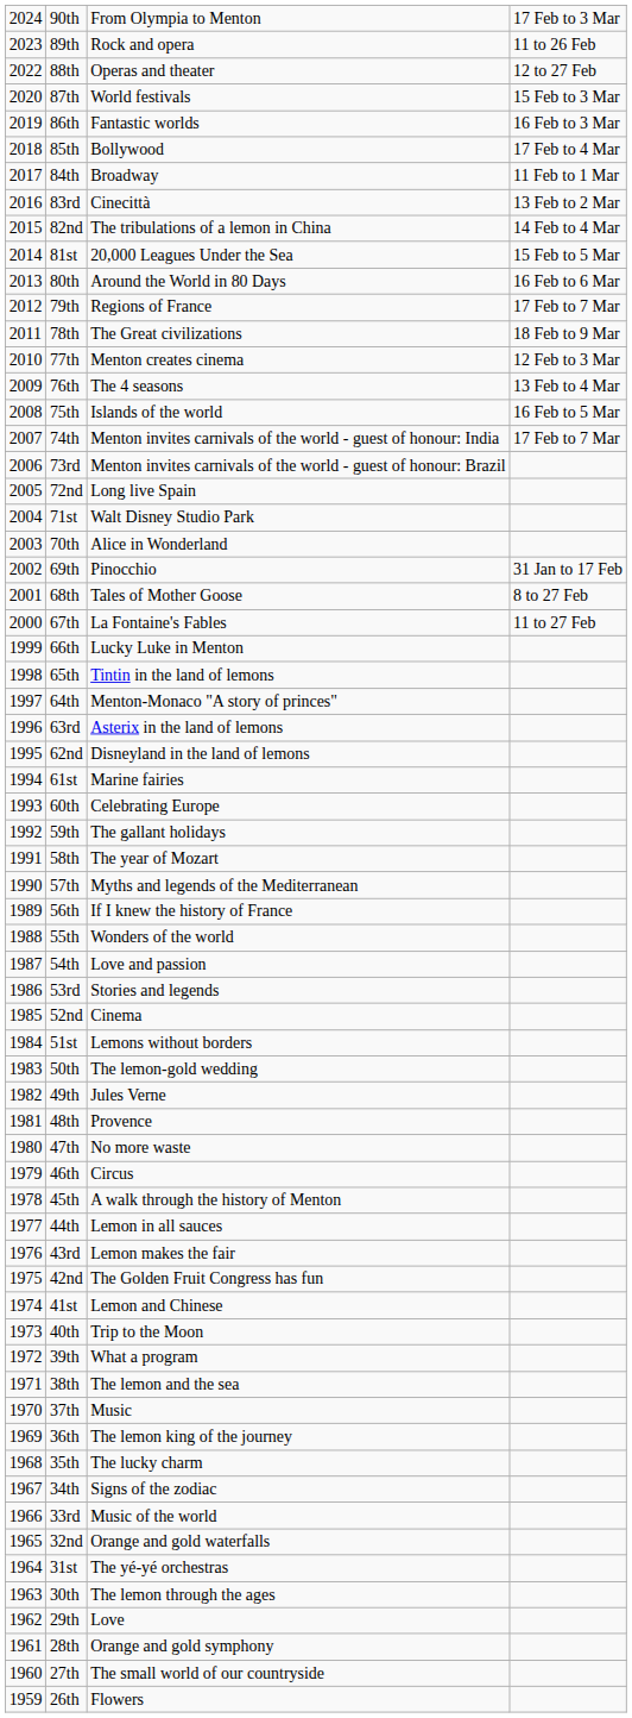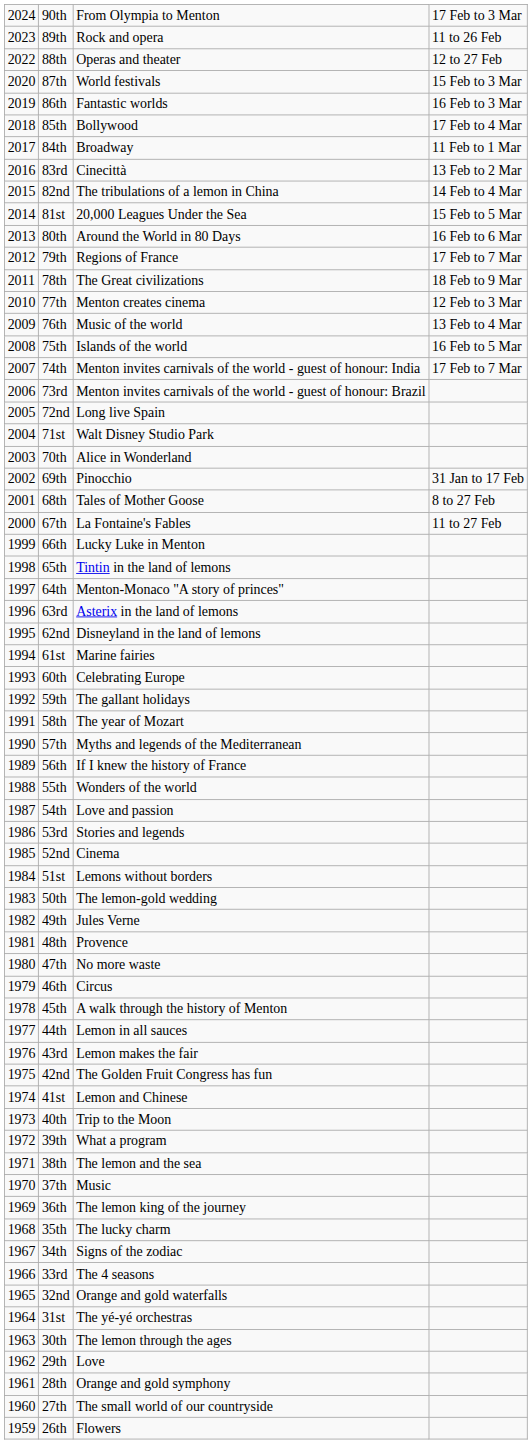 <table class="wikitable" !Year !Edition !Theme !Dates>
 <tr>
 <td>2024</td>
 <td>90th</td>
 <td>From Olympia to Menton</td>
 <td>17 Feb to 3 Mar</td>
 </tr>
 <tr>
 <td>2023</td>
 <td>89th</td>
 <td>Rock and opera</td>
 <td>11 to 26 Feb</td>
 </tr>
 <tr>
 <td>2022</td>
 <td>88th</td>
 <td>Operas and theater</td>
 <td>12 to 27 Feb</td>
 </tr>
 <tr>
 <td>2020</td>
 <td>87th</td>
 <td>World festivals</td>
 <td>15 Feb to 3 Mar</td>
 </tr>
 <tr>
 <td>2019</td>
 <td>86th</td>
 <td>Fantastic worlds</td>
 <td>16 Feb to 3 Mar</td>
 </tr>
 <tr>
 <td>2018</td>
 <td>85th</td>
 <td>Bollywood</td>
 <td>17 Feb to 4 Mar</td>
 </tr>
 <tr>
 <td>2017</td>
 <td>84th</td>
 <td>Broadway</td>
 <td>11 Feb to 1 Mar</td>
 </tr>
 <tr>
 <td>2016</td>
 <td>83rd</td>
 <td>Cinecittà</td>
 <td>13 Feb to 2 Mar</td>
 </tr>
 <tr>
 <td>2015</td>
 <td>82nd</td>
 <td>The tribulations of a lemon in China</td>
 <td>14 Feb to 4 Mar</td>
 </tr>
 <tr>
 <td>2014</td>
 <td>81st</td>
 <td>20,000 Leagues Under the Sea</td>
 <td>15 Feb to 5 Mar</td>
 </tr>
 <tr>
 <td>2013</td>
 <td>80th</td>
 <td>Around the World in 80 Days</td>
 <td>16 Feb to 6 Mar</td>
 </tr>
 <tr>
 <td>2012</td>
 <td>79th</td>
 <td>Regions of France</td>
 <td>17 Feb to 7 Mar</td>
 </tr>
 <tr>
 <td>2011</td>
 <td>78th</td>
 <td>The Great civilizations</td>
 <td>18 Feb to 9 Mar</td>
 </tr>
 <tr>
 <td>2010</td>
 <td>77th</td>
 <td>Menton creates cinema</td>
 <td>12 Feb to 3 Mar</td>
 </tr>
 <tr>
 <td>2009</td>
 <td>76th</td>
-<td>The 4 seasons</td>
+<td>Music of the world</td>
 <td>13 Feb to 4 Mar</td>
 </tr>
 <tr>
 <td>2008</td>
 <td>75th</td>
 <td>Islands of the world</td>
 <td>16 Feb to 5 Mar</td>
 </tr>
 <tr>
 <td>2007</td>
 <td>74th</td>
 <td>Menton invites carnivals of the world - guest of honour: India</td>
 <td>17 Feb to 7 Mar</td>
 </tr>
 <tr>
 <td>2006</td>
 <td>73rd</td>
 <td>Menton invites carnivals of the world - guest of honour: Brazil</td>
 <td></td>
 </tr>
 <tr>
 <td>2005</td>
 <td>72nd</td>
 <td>Long live Spain</td>
 <td></td>
 </tr>
 <tr>
 <td>2004</td>
 <td>71st</td>
 <td>Walt Disney Studio Park</td>
 <td></td>
 </tr>
 <tr>
 <td>2003</td>
 <td>70th</td>
 <td>Alice in Wonderland</td>
 <td></td>
 </tr>
 <tr>
 <td>2002</td>
 <td>69th</td>
 <td>Pinocchio</td>
 <td>31 Jan to 17 Feb</td>
 </tr>
 <tr>
 <td>2001</td>
 <td>68th</td>
 <td>Tales of Mother Goose</td>
 <td>8 to 27 Feb</td>
 </tr>
 <tr>
 <td>2000</td>
 <td>67th</td>
 <td>La Fontaine's Fables</td>
 <td>11 to 27 Feb</td>
 </tr>
 <tr>
 <td>1999</td>
 <td>66th</td>
 <td>Lucky Luke in Menton</td>
 <td></td>
 </tr>
 <tr>
 <td>1998</td>
 <td>65th</td>
 <td><a href='#'>Tintin</a> in the land of lemons</td>
 <td></td>
 </tr>
 <tr>
 <td>1997</td>
 <td>64th</td>
 <td>Menton-Monaco "A story of princes"</td>
 <td></td>
 </tr>
 <tr>
 <td>1996</td>
 <td>63rd</td>
 <td><a href='#'>Asterix</a> in the land of lemons</td>
 <td></td>
 </tr>
 <tr>
 <td>1995</td>
 <td>62nd</td>
 <td>Disneyland in the land of lemons</td>
 <td></td>
 </tr>
 <tr>
 <td>1994</td>
 <td>61st</td>
 <td>Marine fairies</td>
 <td></td>
 </tr>
 <tr>
 <td>1993</td>
 <td>60th</td>
 <td>Celebrating Europe</td>
 <td></td>
 </tr>
 <tr>
 <td>1992</td>
 <td>59th</td>
 <td>The gallant holidays</td>
 <td></td>
 </tr>
 <tr>
 <td>1991</td>
 <td>58th</td>
 <td>The year of Mozart</td>
 <td></td>
 </tr>
 <tr>
 <td>1990</td>
 <td>57th</td>
 <td>Myths and legends of the Mediterranean</td>
 <td></td>
 </tr>
 <tr>
 <td>1989</td>
 <td>56th</td>
 <td>If I knew the history of France</td>
 <td></td>
 </tr>
 <tr>
 <td>1988</td>
 <td>55th</td>
 <td>Wonders of the world</td>
 <td></td>
 </tr>
 <tr>
 <td>1987</td>
 <td>54th</td>
 <td>Love and passion</td>
 <td></td>
 </tr>
 <tr>
 <td>1986</td>
 <td>53rd</td>
 <td>Stories and legends</td>
 <td></td>
 </tr>
 <tr>
 <td>1985</td>
 <td>52nd</td>
 <td>Cinema</td>
 <td></td>
 </tr>
 <tr>
 <td>1984</td>
 <td>51st</td>
 <td>Lemons without borders</td>
 <td></td>
 </tr>
 <tr>
 <td>1983</td>
 <td>50th</td>
 <td>The lemon-gold wedding</td>
 <td></td>
 </tr>
 <tr>
 <td>1982</td>
 <td>49th</td>
 <td>Jules Verne</td>
 <td></td>
 </tr>
 <tr>
 <td>1981</td>
 <td>48th</td>
 <td>Provence</td>
 <td></td>
 </tr>
 <tr>
 <td>1980</td>
 <td>47th</td>
 <td>No more waste</td>
 <td></td>
 </tr>
 <tr>
 <td>1979</td>
 <td>46th</td>
 <td>Circus</td>
 <td></td>
 </tr>
 <tr>
 <td>1978</td>
 <td>45th</td>
 <td>A walk through the history of Menton</td>
 <td></td>
 </tr>
 <tr>
 <td>1977</td>
 <td>44th</td>
 <td>Lemon in all sauces</td>
 <td></td>
 </tr>
 <tr>
 <td>1976</td>
 <td>43rd</td>
 <td>Lemon makes the fair</td>
 <td></td>
 </tr>
 <tr>
 <td>1975</td>
 <td>42nd</td>
 <td>The Golden Fruit Congress has fun</td>
 <td></td>
 </tr>
 <tr>
 <td>1974</td>
 <td>41st</td>
 <td>Lemon and Chinese</td>
 <td></td>
 </tr>
 <tr>
 <td>1973</td>
 <td>40th</td>
 <td>Trip to the Moon</td>
 <td></td>
 </tr>
 <tr>
 <td>1972</td>
 <td>39th</td>
 <td>What a program</td>
 <td></td>
 </tr>
 <tr>
 <td>1971</td>
 <td>38th</td>
 <td>The lemon and the sea</td>
 <td></td>
 </tr>
 <tr>
 <td>1970</td>
 <td>37th</td>
 <td>Music</td>
 <td></td>
 </tr>
 <tr>
 <td>1969</td>
 <td>36th</td>
 <td>The lemon king of the journey</td>
 <td></td>
 </tr>
 <tr>
 <td>1968</td>
 <td>35th</td>
 <td>The lucky charm</td>
 <td></td>
 </tr>
 <tr>
 <td>1967</td>
 <td>34th</td>
 <td>Signs of the zodiac</td>
 <td></td>
 </tr>
 <tr>
 <td>1966</td>
 <td>33rd</td>
-<td>Music of the world</td>
+<td>The 4 seasons</td>
 <td></td>
 </tr>
 <tr>
 <td>1965</td>
 <td>32nd</td>
 <td>Orange and gold waterfalls</td>
 <td></td>
 </tr>
 <tr>
 <td>1964</td>
 <td>31st</td>
 <td>The yé-yé orchestras</td>
 <td></td>
 </tr>
 <tr>
 <td>1963</td>
 <td>30th</td>
 <td>The lemon through the ages</td>
 <td></td>
 </tr>
 <tr>
 <td>1962</td>
 <td>29th</td>
 <td>Love</td>
 <td></td>
 </tr>
 <tr>
 <td>1961</td>
 <td>28th</td>
 <td>Orange and gold symphony</td>
 <td></td>
 </tr>
 <tr>
 <td>1960</td>
 <td>27th</td>
 <td>The small world of our countryside</td>
 <td></td>
 </tr>
 <tr>
 <td>1959</td>
 <td>26th</td>
 <td>Flowers</td>
 <td></td>
 </tr>
 </table>
